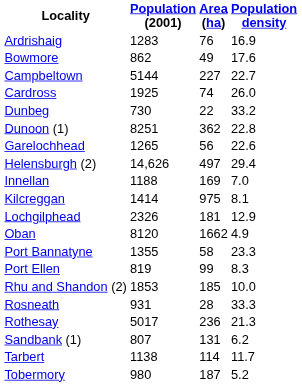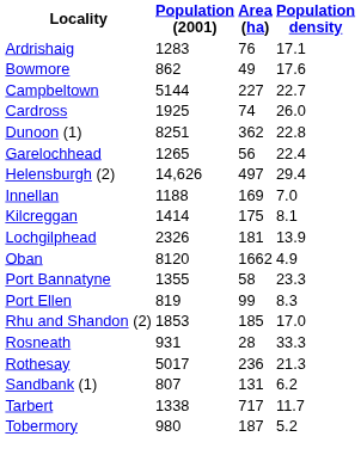 <table>
 <tr>
 <th>Locality</th>
 <th><a href='#'>Population</a><br>(2001)</th>
 <th><a href='#'>Area</a><br>(<a href='#'>ha</a>)</th>
 <th><a href='#'>Population<br>density</a></th>
 </tr>
 <tr>
 <td><a href='#'>Ardrishaig</a></td>
 <td>1283</td>
 <td>76</td>
-<td>16.9</td>
+<td>17.1</td>
 </tr>
 <tr>
 <td><a href='#'>Bowmore</a></td>
 <td>862</td>
 <td>49</td>
 <td>17.6</td>
 </tr>
 <tr>
 <td><a href='#'>Campbeltown</a></td>
 <td>5144</td>
 <td>227</td>
 <td>22.7</td>
 </tr>
 <tr>
 <td><a href='#'>Cardross</a></td>
 <td>1925</td>
 <td>74</td>
 <td>26.0</td>
 </tr>
 <tr>
-<td><a href='#'>Dunbeg</a></td>
-<td>730</td>
-<td>22</td>
-<td>33.2</td>
-</tr>
-<tr>
 <td><a href='#'>Dunoon</a> (1)</td>
 <td>8251</td>
 <td>362</td>
 <td>22.8</td>
 </tr>
 <tr>
 <td><a href='#'>Garelochhead</a></td>
 <td>1265</td>
 <td>56</td>
-<td>22.6</td>
+<td>22.4</td>
 </tr>
 <tr>
 <td><a href='#'>Helensburgh</a> (2)</td>
 <td>14,626</td>
 <td>497</td>
 <td>29.4</td>
 </tr>
 <tr>
 <td><a href='#'>Innellan</a></td>
 <td>1188</td>
 <td>169</td>
 <td>7.0</td>
 </tr>
 <tr>
 <td><a href='#'>Kilcreggan</a></td>
 <td>1414</td>
-<td>975</td>
+<td>175</td>
 <td>8.1</td>
 </tr>
 <tr>
 <td><a href='#'>Lochgilphead</a></td>
 <td>2326</td>
 <td>181</td>
-<td>12.9</td>
+<td>13.9</td>
 </tr>
 <tr>
 <td><a href='#'>Oban</a></td>
 <td>8120</td>
 <td>1662</td>
 <td>4.9</td>
 </tr>
 <tr>
 <td><a href='#'>Port Bannatyne</a></td>
 <td>1355</td>
 <td>58</td>
 <td>23.3</td>
 </tr>
 <tr>
 <td><a href='#'>Port Ellen</a></td>
 <td>819</td>
 <td>99</td>
 <td>8.3</td>
 </tr>
 <tr>
 <td><a href='#'>Rhu and Shandon</a> (2)</td>
 <td>1853</td>
 <td>185</td>
-<td>10.0</td>
+<td>17.0</td>
 </tr>
 <tr>
 <td><a href='#'>Rosneath</a></td>
 <td>931</td>
 <td>28</td>
 <td>33.3</td>
 </tr>
 <tr>
 <td><a href='#'>Rothesay</a></td>
 <td>5017</td>
 <td>236</td>
 <td>21.3</td>
 </tr>
 <tr>
 <td><a href='#'>Sandbank</a> (1)</td>
 <td>807</td>
 <td>131</td>
 <td>6.2</td>
 </tr>
 <tr>
 <td><a href='#'>Tarbert</a></td>
-<td>1138</td>
-<td>114</td>
+<td>1338</td>
+<td>717</td>
 <td>11.7</td>
 </tr>
 <tr>
 <td><a href='#'>Tobermory</a></td>
 <td>980</td>
 <td>187</td>
 <td>5.2</td>
 </tr>
 <tr>
 </tr>
 </table>
